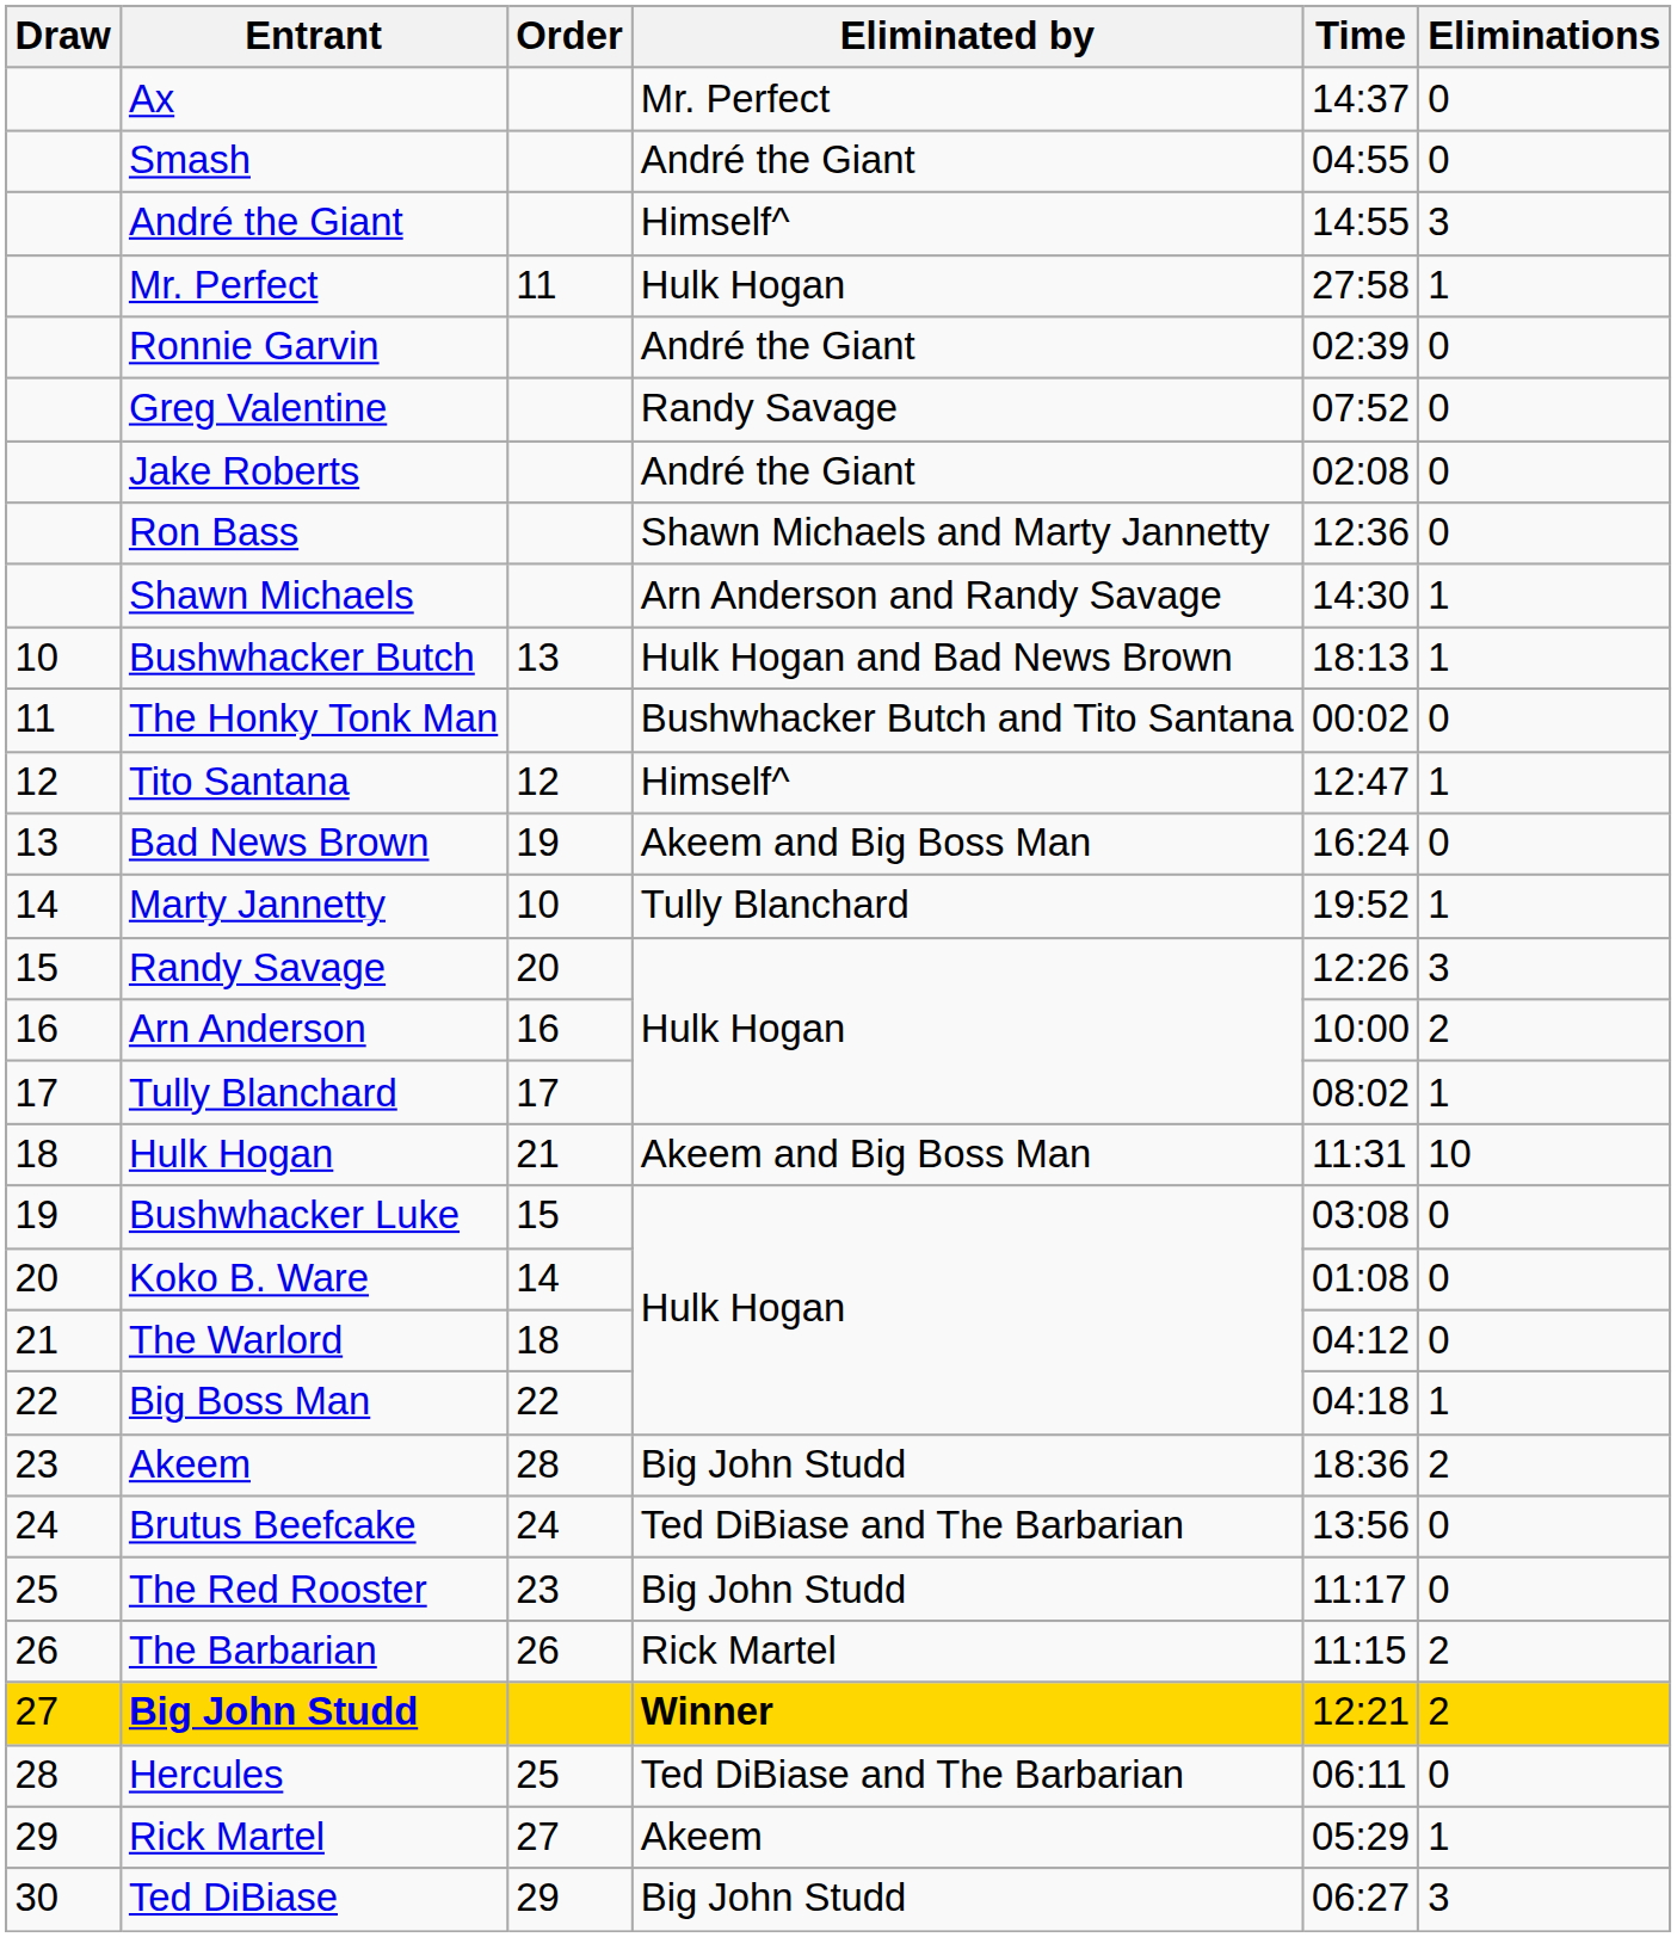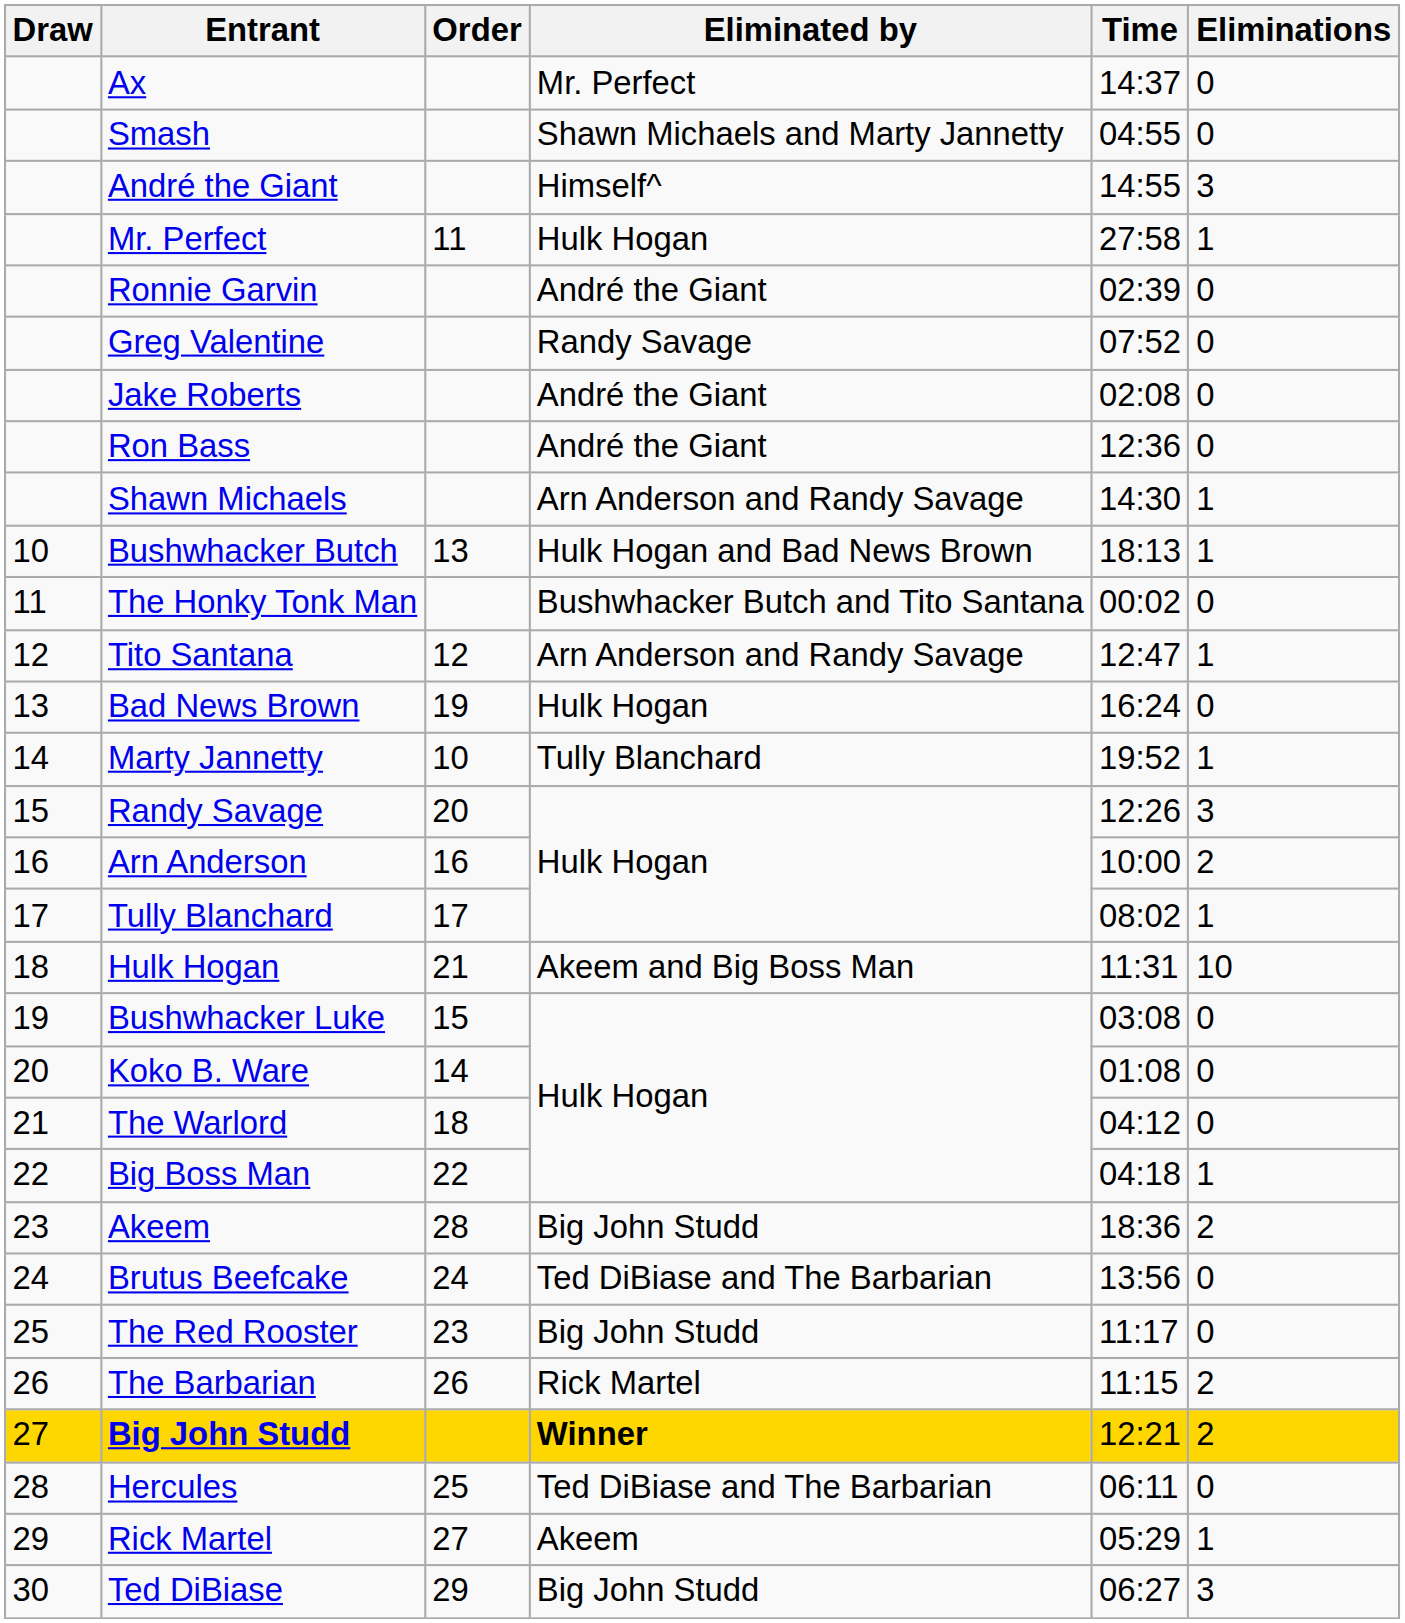 <table class="wikitable sortable">
 <tr>
 <th>Draw</th>
 <th>Entrant</th>
 <th>Order</th>
 <th>Eliminated by</th>
 <th data-sort-type="number">Time</th>
 <th>Eliminations</th>
 </tr>
 <tr>
 <td></td>
 <td><a href='#'>Ax</a></td>
 <td></td>
 <td>Mr. Perfect</td>
 <td>14:37</td>
 <td>0</td>
 </tr>
 <tr>
 <td></td>
 <td><a href='#'>Smash</a></td>
 <td></td>
-<td>André the Giant</td>
+<td>Shawn Michaels and Marty Jannetty</td>
 <td>04:55</td>
 <td>0</td>
 </tr>
 <tr>
 <td></td>
 <td><a href='#'>André the Giant</a></td>
 <td></td>
 <td>Himself^</td>
 <td>14:55</td>
 <td>3</td>
 </tr>
 <tr>
 <td></td>
 <td><a href='#'>Mr. Perfect</a></td>
 <td>11</td>
 <td>Hulk Hogan</td>
 <td>27:58</td>
 <td>1</td>
 </tr>
 <tr>
 <td></td>
 <td><a href='#'>Ronnie Garvin</a></td>
 <td></td>
 <td>André the Giant</td>
 <td>02:39</td>
 <td>0</td>
 </tr>
 <tr>
 <td></td>
 <td><a href='#'>Greg Valentine</a></td>
 <td></td>
 <td>Randy Savage</td>
 <td>07:52</td>
 <td>0</td>
 </tr>
 <tr>
 <td></td>
 <td><a href='#'>Jake Roberts</a></td>
 <td></td>
 <td>André the Giant</td>
 <td>02:08</td>
 <td>0</td>
 </tr>
 <tr>
 <td></td>
 <td><a href='#'>Ron Bass</a></td>
 <td></td>
-<td>Shawn Michaels and Marty Jannetty</td>
+<td>André the Giant</td>
 <td>12:36</td>
 <td>0</td>
 </tr>
 <tr>
 <td></td>
 <td><a href='#'>Shawn Michaels</a></td>
 <td></td>
 <td>Arn Anderson and Randy Savage</td>
 <td>14:30</td>
 <td>1</td>
 </tr>
 <tr>
 <td>10</td>
 <td><a href='#'>Bushwhacker Butch</a></td>
 <td>13</td>
 <td>Hulk Hogan and Bad News Brown</td>
 <td>18:13</td>
 <td>1</td>
 </tr>
 <tr>
 <td>11</td>
 <td><a href='#'>The Honky Tonk Man</a></td>
 <td></td>
 <td>Bushwhacker Butch and Tito Santana</td>
 <td>00:02</td>
 <td>0</td>
 </tr>
 <tr>
 <td>12</td>
 <td><a href='#'>Tito Santana</a></td>
 <td>12</td>
-<td>Himself^</td>
+<td>Arn Anderson and Randy Savage</td>
 <td>12:47</td>
 <td>1</td>
 </tr>
 <tr>
 <td>13</td>
 <td><a href='#'>Bad News Brown</a></td>
 <td>19</td>
-<td>Akeem and Big Boss Man</td>
+<td>Hulk Hogan</td>
 <td>16:24</td>
 <td>0</td>
 </tr>
 <tr>
 <td>14</td>
 <td><a href='#'>Marty Jannetty</a></td>
 <td>10</td>
 <td>Tully Blanchard</td>
 <td>19:52</td>
 <td>1</td>
 </tr>
 <tr>
 <td>15</td>
 <td><a href='#'>Randy Savage</a></td>
 <td>20</td>
 <td rowspan="3">Hulk Hogan</td>
 <td>12:26</td>
 <td>3</td>
 </tr>
 <tr>
 <td>16</td>
 <td><a href='#'>Arn Anderson</a></td>
 <td>16</td>
 <td>10:00</td>
 <td>2</td>
 </tr>
 <tr>
 <td>17</td>
 <td><a href='#'>Tully Blanchard</a></td>
 <td>17</td>
 <td>08:02</td>
 <td>1</td>
 </tr>
 <tr>
 <td>18</td>
 <td><a href='#'>Hulk Hogan</a></td>
 <td>21</td>
 <td>Akeem and Big Boss Man</td>
 <td>11:31</td>
 <td>10</td>
 </tr>
 <tr>
 <td>19</td>
 <td><a href='#'>Bushwhacker Luke</a></td>
 <td>15</td>
 <td rowspan="4">Hulk Hogan</td>
 <td>03:08</td>
 <td>0</td>
 </tr>
 <tr>
 <td>20</td>
 <td><a href='#'>Koko B. Ware</a></td>
 <td>14</td>
 <td>01:08</td>
 <td>0</td>
 </tr>
 <tr>
 <td>21</td>
 <td><a href='#'>The Warlord</a></td>
 <td>18</td>
 <td>04:12</td>
 <td>0</td>
 </tr>
 <tr>
 <td>22</td>
 <td><a href='#'>Big Boss Man</a></td>
 <td>22</td>
 <td>04:18</td>
 <td>1</td>
 </tr>
 <tr>
 <td>23</td>
 <td><a href='#'>Akeem</a></td>
 <td>28</td>
 <td>Big John Studd</td>
 <td>18:36</td>
 <td>2</td>
 </tr>
 <tr>
 <td>24</td>
 <td><a href='#'>Brutus Beefcake</a></td>
 <td>24</td>
 <td>Ted DiBiase and The Barbarian</td>
 <td>13:56</td>
 <td>0</td>
 </tr>
 <tr>
 <td>25</td>
 <td><a href='#'>The Red Rooster</a></td>
 <td>23</td>
 <td>Big John Studd</td>
 <td>11:17</td>
 <td>0</td>
 </tr>
 <tr>
 <td>26</td>
 <td><a href='#'>The Barbarian</a></td>
 <td>26</td>
 <td>Rick Martel</td>
 <td>11:15</td>
 <td>2</td>
 </tr>
 <tr style="background: gold">
 <td>27</td>
 <td><strong><a href='#'>Big John Studd</a></strong></td>
 <td></td>
 <td><strong>Winner</strong></td>
 <td>12:21</td>
 <td>2</td>
 </tr>
 <tr>
 <td>28</td>
 <td><a href='#'>Hercules</a></td>
 <td>25</td>
 <td>Ted DiBiase and The Barbarian</td>
 <td>06:11</td>
 <td>0</td>
 </tr>
 <tr>
 <td>29</td>
 <td><a href='#'>Rick Martel</a></td>
 <td>27</td>
 <td>Akeem</td>
 <td>05:29</td>
 <td>1</td>
 </tr>
 <tr>
 <td>30</td>
 <td><a href='#'>Ted DiBiase</a></td>
 <td>29</td>
 <td>Big John Studd</td>
 <td>06:27</td>
 <td>3</td>
 </tr>
 </table>
